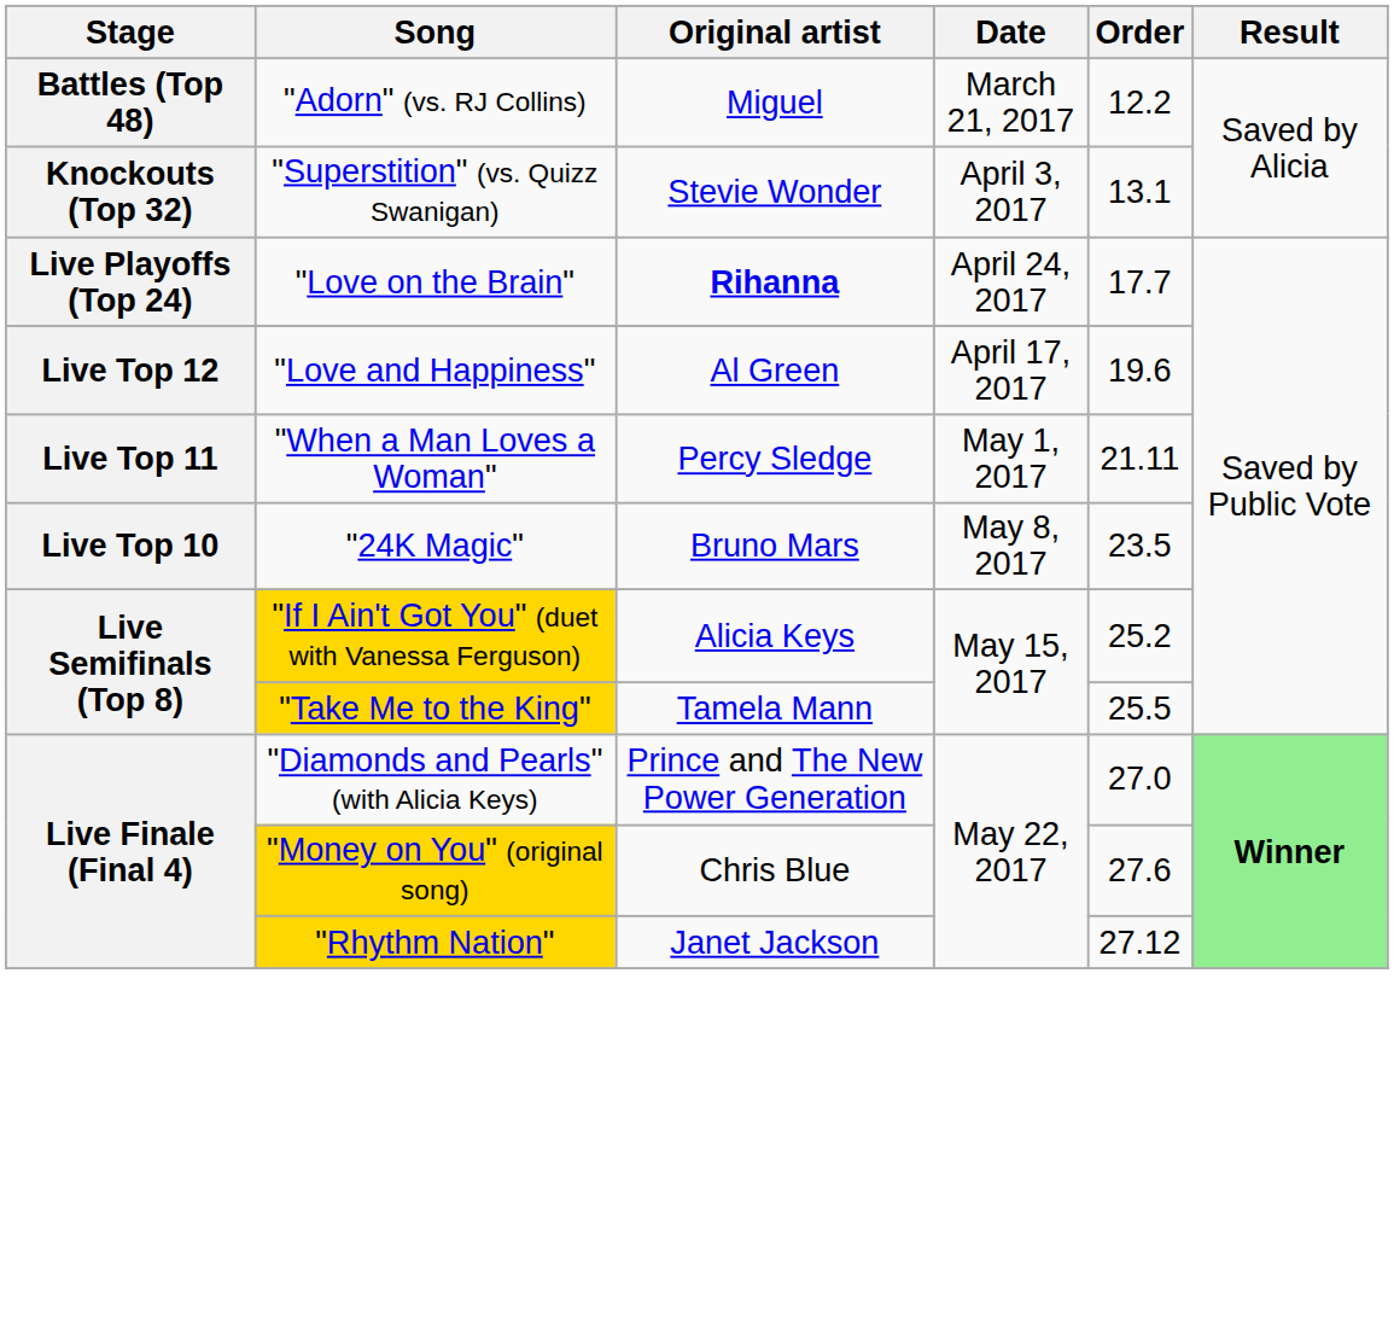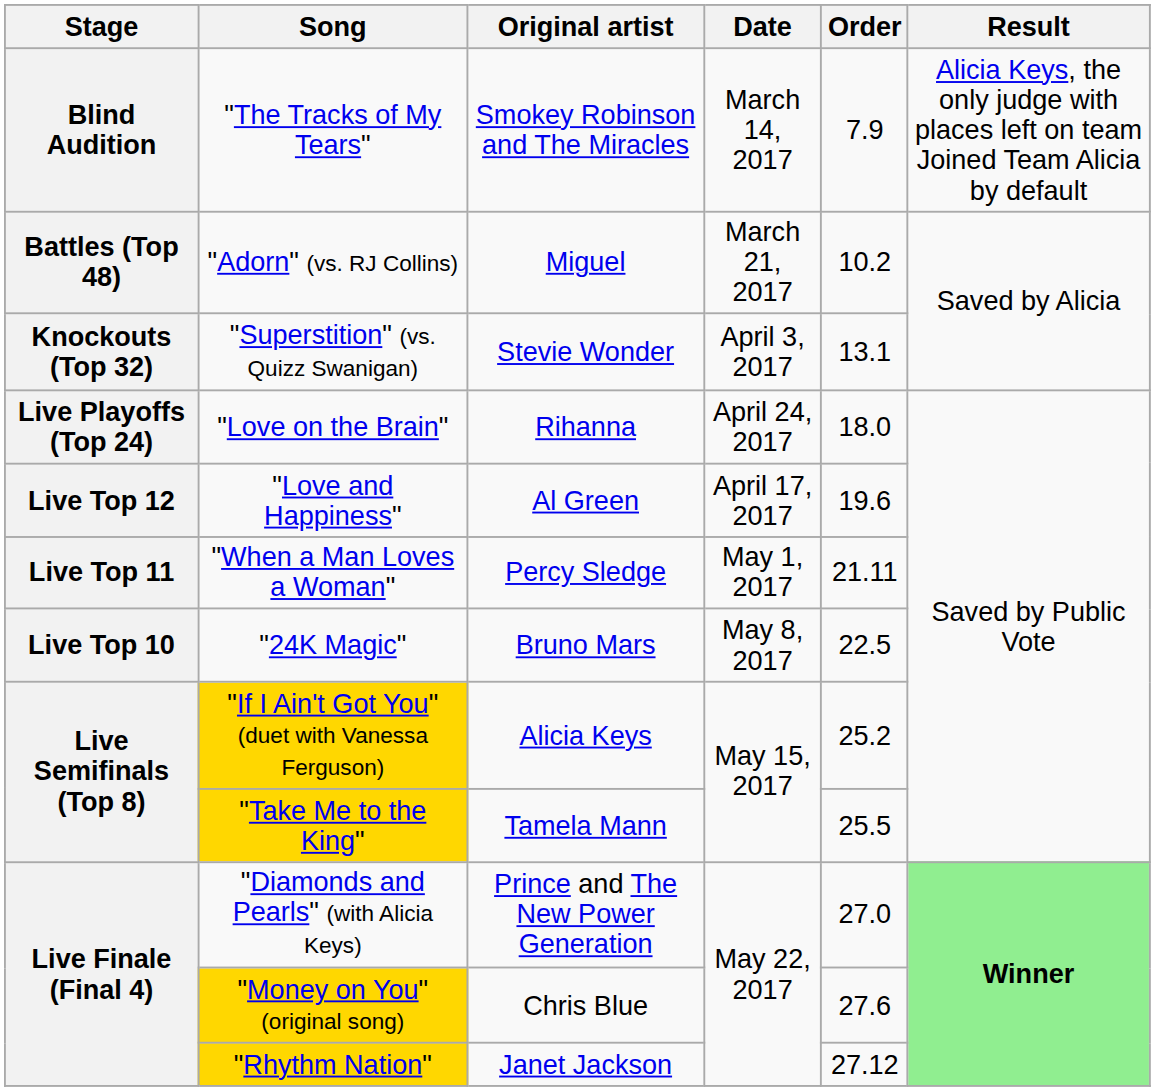 <table class="wikitable collapsible collapsed"  style="text-align:center; font-size:90%; line-height:16px;">
 <tr>
 <th scope="col">Stage</th>
 <th scope="col">Song</th>
 <th scope="col">Original artist</th>
 <th scope="col">Date</th>
 <th scope="col">Order</th>
 <th scope="col">Result</th>
 </tr>
 <tr>
+<th scope="row">Blind Audition</th>
+<td>"<a href='#'>The Tracks of My Tears</a>"</td>
+<td><a href='#'>Smokey Robinson and The Miracles</a></td>
+<td>March 14, 2017</td>
+<td>7.9</td>
+<td><a href='#'>Alicia Keys</a>, the only judge with places left on team<br>Joined Team Alicia by default</td>
+</tr>
+<tr>
 <th scope="row">Battles (Top 48)</th>
 <td>"<a href='#'>Adorn</a>" <small>(vs. RJ Collins)</small></td>
 <td><a href='#'>Miguel</a></td>
 <td>March 21, 2017</td>
-<td>12.2</td>
+<td>10.2</td>
 <td rowspan=2>Saved by Alicia</td>
 </tr>
 <tr>
 <th scope="row">Knockouts (Top 32)</th>
 <td>"<a href='#'>Superstition</a>"  <small>(vs. Quizz Swanigan)</small></td>
 <td><a href='#'>Stevie Wonder</a></td>
 <td>April 3, 2017</td>
 <td>13.1</td>
 </tr>
 <tr>
 <th scope="row">Live Playoffs (Top 24)</th>
 <td>"<a href='#'>Love on the Brain</a>"</td>
-<td><strong><a href='#'>Rihanna</a></strong></td>
+<td><a href='#'>Rihanna</a></td>
 <td>April 24, 2017</td>
-<td>17.7</td>
+<td>18.0</td>
 <td rowspan=6>Saved by Public Vote</td>
 </tr>
 <tr>
 <th scope="row">Live Top 12</th>
 <td>"<a href='#'>Love and Happiness</a>"</td>
 <td><a href='#'>Al Green</a></td>
 <td>April 17, 2017</td>
 <td>19.6</td>
 </tr>
 <tr>
 <th scope="row">Live Top 11</th>
 <td>"<a href='#'>When a Man Loves a Woman</a>"</td>
 <td><a href='#'>Percy Sledge</a></td>
 <td>May 1, 2017</td>
 <td>21.11</td>
 </tr>
 <tr>
 <th scope="row">Live Top 10</th>
 <td>"<a href='#'>24K Magic</a>"</td>
 <td><a href='#'>Bruno Mars</a></td>
 <td>May 8, 2017</td>
-<td>23.5</td>
+<td>22.5</td>
 </tr>
 <tr>
 <th scope="row" rowspan=2>Live Semifinals (Top 8)</th>
 <td style="background:gold;">"<a href='#'>If I Ain't Got You</a>" <small>(duet with Vanessa Ferguson)</small></td>
 <td><a href='#'>Alicia Keys</a></td>
 <td rowspan=2>May 15, 2017</td>
 <td>25.2</td>
 </tr>
 <tr>
 <td style="background:gold;">"<a href='#'>Take Me to the King</a>"</td>
 <td><a href='#'>Tamela Mann</a></td>
 <td>25.5</td>
 </tr>
 <tr>
 <th scope="row" rowspan="3">Live Finale (Final 4)</th>
 <td>"<a href='#'>Diamonds and Pearls</a>" <small>(with Alicia Keys)</small></td>
 <td><a href='#'>Prince</a> and <a href='#'>The New Power Generation</a></td>
 <td rowspan="3">May 22, 2017</td>
 <td>27.0</td>
 <td style="background:lightgreen;"  rowspan="3"><strong>Winner</strong></td>
 </tr>
 <tr>
 <td style="background:gold;">"<a href='#'>Money on You</a>"  <small>(original song)</small></td>
 <td>Chris Blue</td>
 <td>27.6</td>
 </tr>
 <tr>
 <td style="background:gold;">"<a href='#'>Rhythm Nation</a>"</td>
 <td><a href='#'>Janet Jackson</a></td>
 <td>27.12</td>
 </tr>
 </table>
